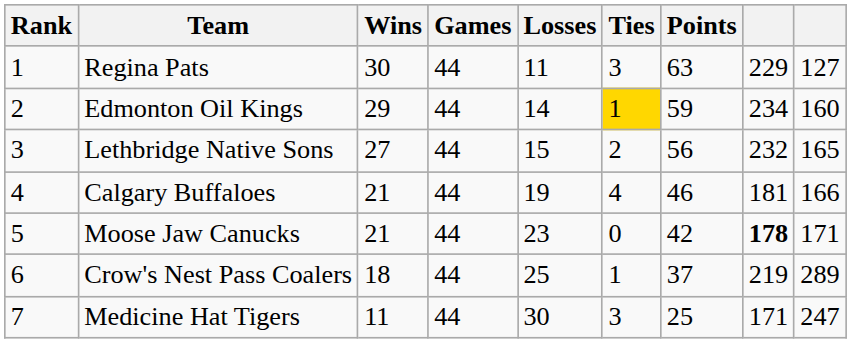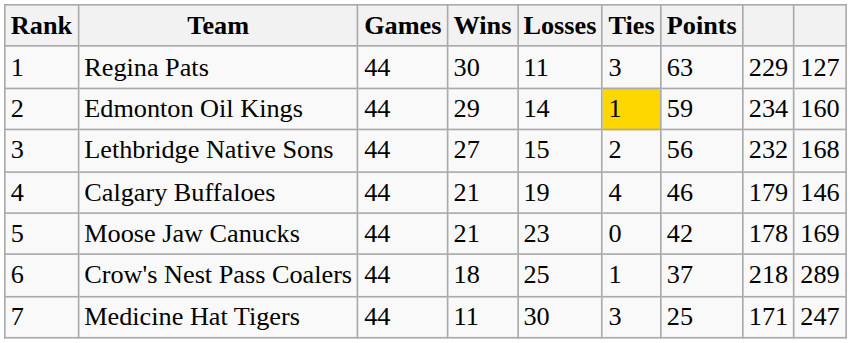 <table class="wikitable">
 <tr>
 <th>Rank</th>
 <th>Team</th>
+<th>Games</th>
 <th>Wins</th>
-<th>Games</th>
 <th>Losses</th>
 <th>Ties</th>
 <th>Points</th>
 <th></th>
 <th></th>
 </tr>
 <tr>
 <td>1</td>
 <td>Regina Pats</td>
+<td>44</td>
 <td>30</td>
-<td>44</td>
 <td>11</td>
 <td>3</td>
 <td>63</td>
 <td>229</td>
 <td>127</td>
 </tr>
 <tr>
 <td>2</td>
 <td>Edmonton Oil Kings</td>
+<td>44</td>
 <td>29</td>
-<td>44</td>
 <td>14</td>
 <td style="background: gold;">1</td>
 <td>59</td>
 <td>234</td>
 <td>160</td>
 </tr>
 <tr>
 <td>3</td>
 <td>Lethbridge Native Sons</td>
+<td>44</td>
 <td>27</td>
-<td>44</td>
 <td>15</td>
 <td>2</td>
 <td>56</td>
 <td>232</td>
-<td>165</td>
+<td>168</td>
 </tr>
 <tr>
 <td>4</td>
 <td>Calgary Buffaloes</td>
+<td>44</td>
 <td>21</td>
-<td>44</td>
 <td>19</td>
 <td>4</td>
 <td>46</td>
-<td>181</td>
-<td>166</td>
+<td>179</td>
+<td>146</td>
 </tr>
 <tr>
 <td>5</td>
 <td>Moose Jaw Canucks</td>
+<td>44</td>
 <td>21</td>
-<td>44</td>
 <td>23</td>
 <td>0</td>
 <td>42</td>
-<td><strong>178</strong></td>
-<td>171</td>
+<td>178</td>
+<td>169</td>
 </tr>
 <tr>
 <td>6</td>
 <td>Crow's Nest Pass Coalers</td>
+<td>44</td>
 <td>18</td>
-<td>44</td>
 <td>25</td>
 <td>1</td>
 <td>37</td>
-<td>219</td>
+<td>218</td>
 <td>289</td>
 </tr>
 <tr>
 <td>7</td>
 <td>Medicine Hat Tigers</td>
+<td>44</td>
 <td>11</td>
-<td>44</td>
 <td>30</td>
 <td>3</td>
 <td>25</td>
 <td>171</td>
 <td>247</td>
 </tr>
 </table>
